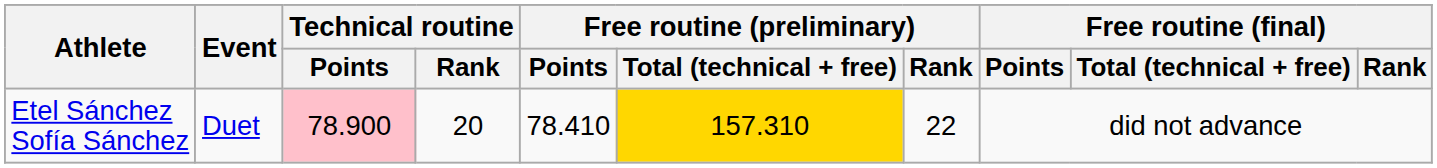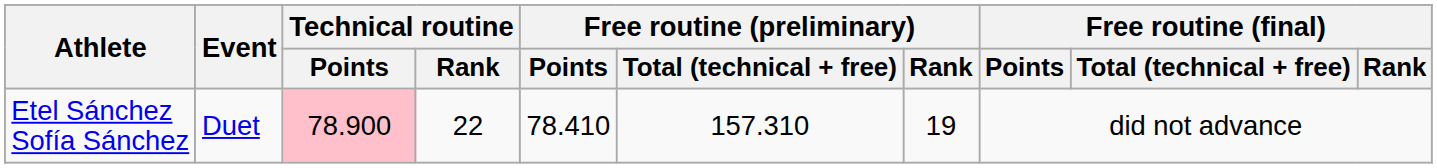 <table class="wikitable" style="font-size:90%">
 <tr>
 <th rowspan="2">Athlete</th>
 <th rowspan="2">Event</th>
 <th colspan=2>Technical routine</th>
 <th colspan=3>Free routine (preliminary)</th>
 <th colspan=3>Free routine (final)</th>
 </tr>
 <tr style="font-size:95%">
 <th>Points</th>
 <th>Rank</th>
 <th>Points</th>
 <th>Total (technical + free)</th>
 <th>Rank</th>
 <th>Points</th>
 <th>Total (technical + free)</th>
 <th>Rank</th>
 </tr>
 <tr align=center>
 <td align=left><a href='#'>Etel Sánchez</a><br><a href='#'>Sofía Sánchez</a></td>
 <td align=left><a href='#'>Duet</a></td>
 <td style="background: pink;">78.900</td>
-<td>20</td>
+<td>22</td>
 <td>78.410</td>
-<td style="background: gold;">157.310</td>
-<td>22</td>
+<td>157.310</td>
+<td>19</td>
 <td colspan=3>did not advance</td>
 </tr>
 </table>
